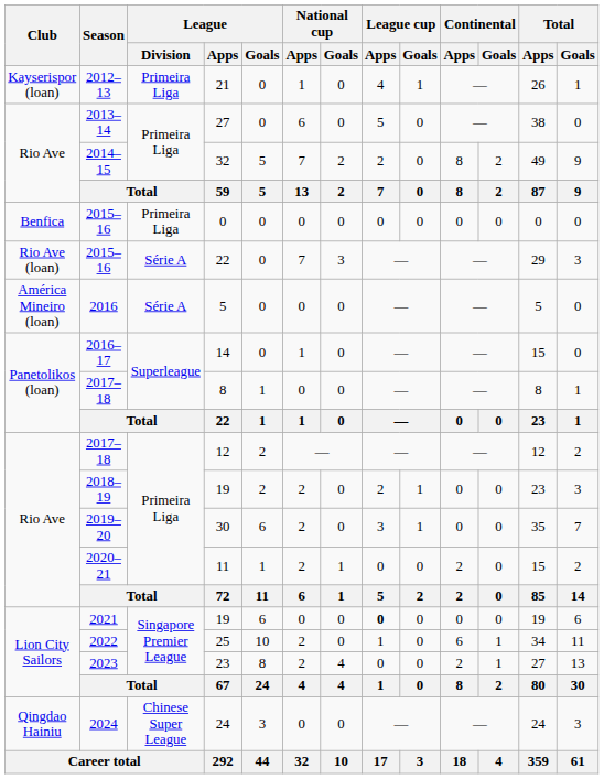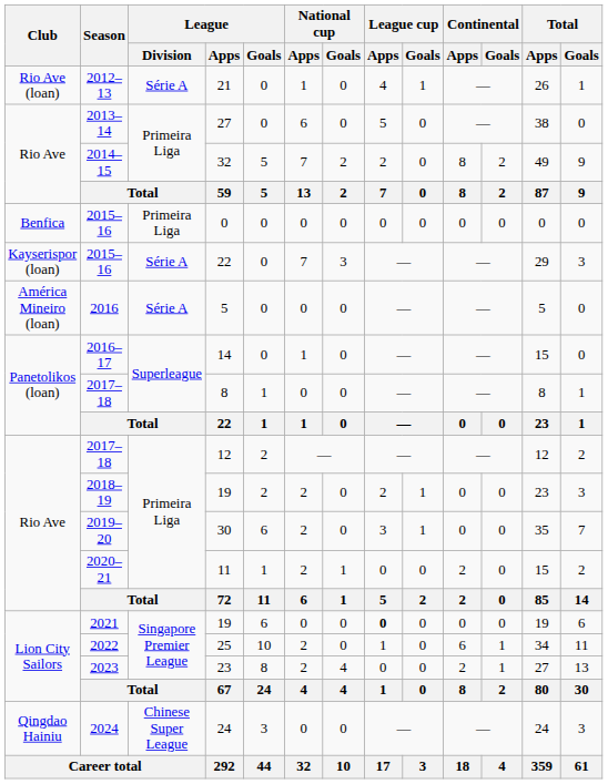 <table class="wikitable" style="text-align: center">
 <tr>
 <th rowspan="2">Club</th>
 <th rowspan="2">Season</th>
 <th colspan="3">League</th>
 <th colspan="2">National cup</th>
 <th colspan="2">League cup</th>
 <th colspan="2">Continental</th>
 <th colspan="2">Total</th>
 </tr>
 <tr>
 <th>Division</th>
 <th>Apps</th>
 <th>Goals</th>
 <th>Apps</th>
 <th>Goals</th>
 <th>Apps</th>
 <th>Goals</th>
 <th>Apps</th>
 <th>Goals</th>
 <th>Apps</th>
 <th>Goals</th>
 </tr>
 <tr>
-<td><a href='#'>Kayserispor</a> (loan)</td>
+<td><a href='#'>Rio Ave</a> (loan)</td>
 <td><a href='#'>2012–13</a></td>
-<td><a href='#'>Primeira Liga</a></td>
+<td><a href='#'>Série A</a></td>
 <td>21</td>
 <td>0</td>
 <td>1</td>
 <td>0</td>
 <td>4</td>
 <td>1</td>
 <td colspan="2">—</td>
 <td>26</td>
 <td>1</td>
 </tr>
 <tr>
 <td rowspan="3">Rio Ave</td>
 <td><a href='#'>2013–14</a></td>
 <td rowspan="2">Primeira Liga</td>
 <td>27</td>
 <td>0</td>
 <td>6</td>
 <td>0</td>
 <td>5</td>
 <td>0</td>
 <td colspan="2">—</td>
 <td>38</td>
 <td>0</td>
 </tr>
 <tr>
 <td><a href='#'>2014–15</a></td>
 <td>32</td>
 <td>5</td>
 <td>7</td>
 <td>2</td>
 <td>2</td>
 <td>0</td>
 <td>8</td>
 <td>2</td>
 <td>49</td>
 <td>9</td>
 </tr>
 <tr>
 <th colspan="2">Total</th>
 <th>59</th>
 <th>5</th>
 <th>13</th>
 <th>2</th>
 <th>7</th>
 <th>0</th>
 <th>8</th>
 <th>2</th>
 <th>87</th>
 <th>9</th>
 </tr>
 <tr>
 <td><a href='#'>Benfica</a></td>
 <td><a href='#'>2015–16</a></td>
 <td>Primeira Liga</td>
 <td>0</td>
 <td>0</td>
 <td>0</td>
 <td>0</td>
 <td>0</td>
 <td>0</td>
 <td>0</td>
 <td>0</td>
 <td>0</td>
 <td>0</td>
 </tr>
 <tr>
-<td><a href='#'>Rio Ave</a> (loan)</td>
+<td><a href='#'>Kayserispor</a> (loan)</td>
 <td><a href='#'>2015–16</a></td>
 <td><a href='#'>Série A</a></td>
 <td>22</td>
 <td>0</td>
 <td>7</td>
 <td>3</td>
 <td colspan="2">—</td>
 <td colspan="2">—</td>
 <td>29</td>
 <td>3</td>
 </tr>
 <tr>
 <td><a href='#'>América Mineiro</a> (loan)</td>
 <td><a href='#'>2016</a></td>
 <td><a href='#'>Série A</a></td>
 <td>5</td>
 <td>0</td>
 <td>0</td>
 <td>0</td>
 <td colspan="2">—</td>
 <td colspan="2">—</td>
 <td>5</td>
 <td>0</td>
 </tr>
 <tr>
 <td rowspan="3"><a href='#'>Panetolikos</a> (loan)</td>
 <td><a href='#'>2016–17</a></td>
 <td rowspan="2"><a href='#'>Superleague</a></td>
 <td>14</td>
 <td>0</td>
 <td>1</td>
 <td>0</td>
 <td colspan="2">—</td>
 <td colspan="2">—</td>
 <td>15</td>
 <td>0</td>
 </tr>
 <tr>
 <td><a href='#'>2017–18</a></td>
 <td>8</td>
 <td>1</td>
 <td>0</td>
 <td>0</td>
 <td colspan="2">—</td>
 <td colspan="2">—</td>
 <td>8</td>
 <td>1</td>
 </tr>
 <tr>
 <th colspan="2">Total</th>
 <th>22</th>
 <th>1</th>
 <th>1</th>
 <th>0</th>
 <th colspan="2">—</th>
 <th>0</th>
 <th>0</th>
 <th>23</th>
 <th>1</th>
 </tr>
 <tr>
 <td rowspan="5">Rio Ave</td>
 <td><a href='#'>2017–18</a></td>
 <td rowspan="4">Primeira Liga</td>
 <td>12</td>
 <td>2</td>
 <td colspan="2">—</td>
 <td colspan="2">—</td>
 <td colspan="2">—</td>
 <td>12</td>
 <td>2</td>
 </tr>
 <tr>
 <td><a href='#'>2018–19</a></td>
 <td>19</td>
 <td>2</td>
 <td>2</td>
 <td>0</td>
 <td>2</td>
 <td>1</td>
 <td>0</td>
 <td>0</td>
 <td>23</td>
 <td>3</td>
 </tr>
 <tr>
 <td><a href='#'>2019–20</a></td>
 <td>30</td>
 <td>6</td>
 <td>2</td>
 <td>0</td>
 <td>3</td>
 <td>1</td>
 <td>0</td>
 <td>0</td>
 <td>35</td>
 <td>7</td>
 </tr>
 <tr>
 <td><a href='#'>2020–21</a></td>
 <td>11</td>
 <td>1</td>
 <td>2</td>
 <td>1</td>
 <td>0</td>
 <td>0</td>
 <td>2</td>
 <td>0</td>
 <td>15</td>
 <td>2</td>
 </tr>
 <tr>
 <th colspan="2">Total</th>
 <th>72</th>
 <th>11</th>
 <th>6</th>
 <th>1</th>
 <th>5</th>
 <th>2</th>
 <th>2</th>
 <th>0</th>
 <th>85</th>
 <th>14</th>
 </tr>
 <tr>
 <td rowspan="4"><a href='#'>Lion City Sailors</a></td>
 <td><a href='#'>2021</a></td>
 <td rowspan="3"><a href='#'>Singapore Premier League</a></td>
 <td>19</td>
 <td>6</td>
 <td>0</td>
 <td>0</td>
 <td><strong>0</strong></td>
 <td>0</td>
 <td>0</td>
 <td>0</td>
 <td>19</td>
 <td>6</td>
 </tr>
 <tr>
 <td><a href='#'>2022</a></td>
 <td>25</td>
 <td>10</td>
 <td>2</td>
 <td>0</td>
 <td>1</td>
 <td>0</td>
 <td>6</td>
 <td>1</td>
 <td>34</td>
 <td>11</td>
 </tr>
 <tr>
 <td><a href='#'>2023</a></td>
 <td>23</td>
 <td>8</td>
 <td>2</td>
 <td>4</td>
 <td>0</td>
 <td>0</td>
 <td>2</td>
 <td>1</td>
 <td>27</td>
 <td>13</td>
 </tr>
 <tr>
 <th colspan="2">Total</th>
 <th>67</th>
 <th>24</th>
 <th>4</th>
 <th>4</th>
 <th>1</th>
 <th>0</th>
 <th>8</th>
 <th>2</th>
 <th>80</th>
 <th>30</th>
 </tr>
 <tr>
 <td><a href='#'>Qingdao Hainiu</a></td>
 <td><a href='#'>2024</a></td>
 <td><a href='#'>Chinese Super League</a></td>
 <td>24</td>
 <td>3</td>
 <td>0</td>
 <td>0</td>
 <td colspan="2">—</td>
 <td colspan="2">—</td>
 <td>24</td>
 <td>3</td>
 </tr>
 <tr>
 <th colspan="3">Career total</th>
 <th>292</th>
 <th>44</th>
 <th>32</th>
 <th>10</th>
 <th>17</th>
 <th>3</th>
 <th>18</th>
 <th>4</th>
 <th>359</th>
 <th>61</th>
 </tr>
 </table>
